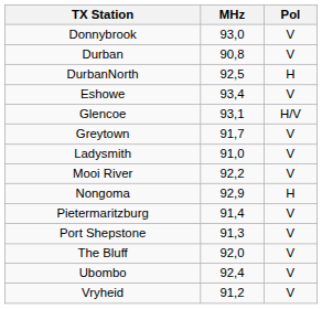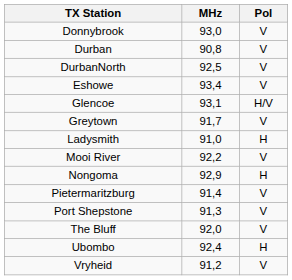 <table class="wikitable sortable" style="text-align:center; width:400px; height:200px;">
 <tr>
 <th>TX Station</th>
 <th>MHz</th>
 <th>Pol</th>
 </tr>
 <tr>
 <td>Donnybrook</td>
 <td>93,0</td>
 <td>V</td>
 </tr>
 <tr>
 <td>Durban</td>
 <td>90,8</td>
 <td>V</td>
 </tr>
 <tr>
 <td>DurbanNorth</td>
 <td>92,5</td>
-<td>H</td>
+<td>V</td>
 </tr>
 <tr>
 <td>Eshowe</td>
 <td>93,4</td>
 <td>V</td>
 </tr>
 <tr>
 <td>Glencoe</td>
 <td>93,1</td>
 <td>H/V</td>
 </tr>
 <tr>
 <td>Greytown</td>
 <td>91,7</td>
 <td>V</td>
 </tr>
 <tr>
 <td>Ladysmith</td>
 <td>91,0</td>
-<td>V</td>
+<td>H</td>
 </tr>
 <tr>
 <td>Mooi River</td>
 <td>92,2</td>
 <td>V</td>
 </tr>
 <tr>
 <td>Nongoma</td>
 <td>92,9</td>
 <td>H</td>
 </tr>
 <tr>
 <td>Pietermaritzburg</td>
 <td>91,4</td>
 <td>V</td>
 </tr>
 <tr>
 <td>Port Shepstone</td>
 <td>91,3</td>
 <td>V</td>
 </tr>
 <tr>
 <td>The Bluff</td>
 <td>92,0</td>
 <td>V</td>
 </tr>
 <tr>
 <td>Ubombo</td>
 <td>92,4</td>
-<td>V</td>
+<td>H</td>
 </tr>
 <tr>
 <td>Vryheid</td>
 <td>91,2</td>
 <td>V</td>
 </tr>
 </table>
